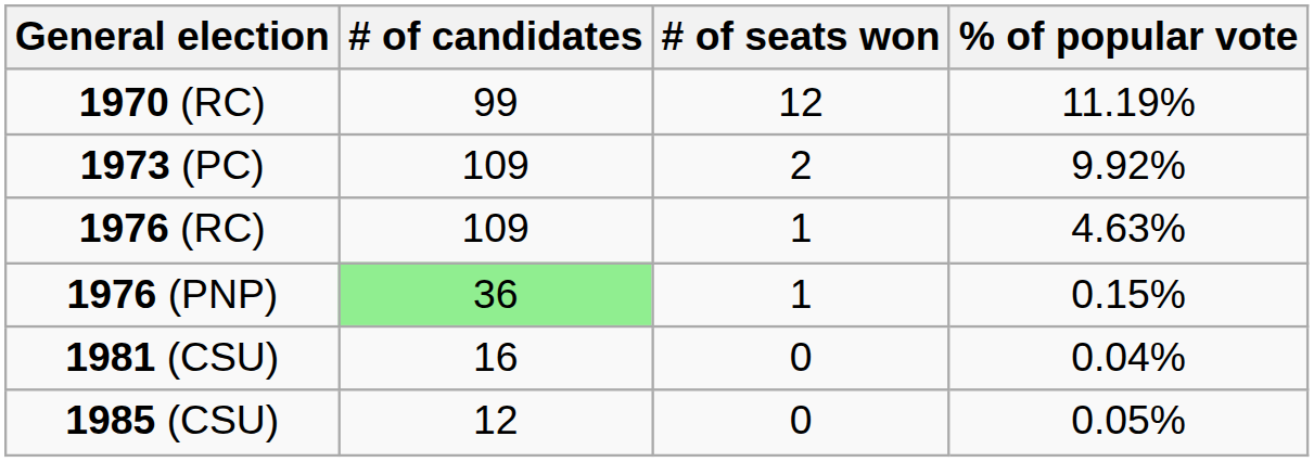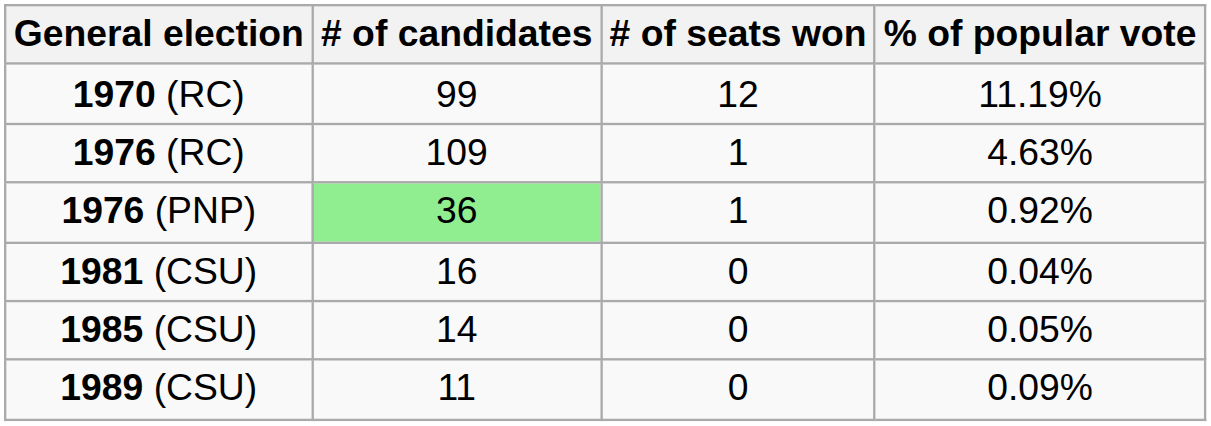 <table class="wikitable">
 <tr>
 <th>General election</th>
 <th># of candidates</th>
 <th># of seats won</th>
 <th>% of popular vote</th>
 </tr>
 <tr>
 <td align=center><strong>1970</strong> (RC)</td>
 <td align=center>99</td>
 <td align=center>12</td>
 <td align=center>11.19%</td>
 </tr>
 <tr>
-<td align=center><strong>1973</strong> (PC)</td>
-<td align=center>109</td>
-<td align=center>2</td>
-<td align=center>9.92%</td>
-</tr>
-<tr>
 <td align=center><strong>1976</strong> (RC)</td>
 <td align=center>109</td>
 <td align=center>1</td>
 <td align=center>4.63%</td>
 </tr>
 <tr>
 <td align=center><strong>1976</strong> (PNP)</td>
 <td align=center style="background: lightgreen;">36</td>
 <td align=center>1</td>
-<td align=center>0.15%</td>
+<td align=center>0.92%</td>
 </tr>
 <tr>
 <td align=center><strong>1981</strong> (CSU)</td>
 <td align=center>16</td>
 <td align=center>0</td>
 <td align=center>0.04%</td>
 </tr>
 <tr>
 <td align=center><strong>1985</strong> (CSU)</td>
-<td align=center>12</td>
+<td align=center>14</td>
 <td align=center>0</td>
 <td align=center>0.05%</td>
 </tr>
+<tr>
+<td align=center><strong>1989</strong> (CSU)</td>
+<td align=center>11</td>
+<td align=center>0</td>
+<td align=center>0.09%</td>
+</tr>
 </table>
